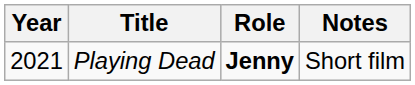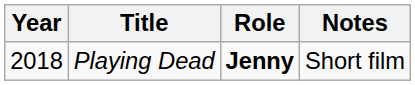 <table class="wikitable sortable">
 <tr>
 <th>Year</th>
 <th>Title</th>
 <th>Role</th>
 <th>Notes</th>
 </tr>
 <tr>
-<td>2021</td>
+<td>2018</td>
 <td><em>Playing Dead</em></td>
 <td><strong>Jenny</strong></td>
 <td>Short film</td>
 </tr>
 </table>
